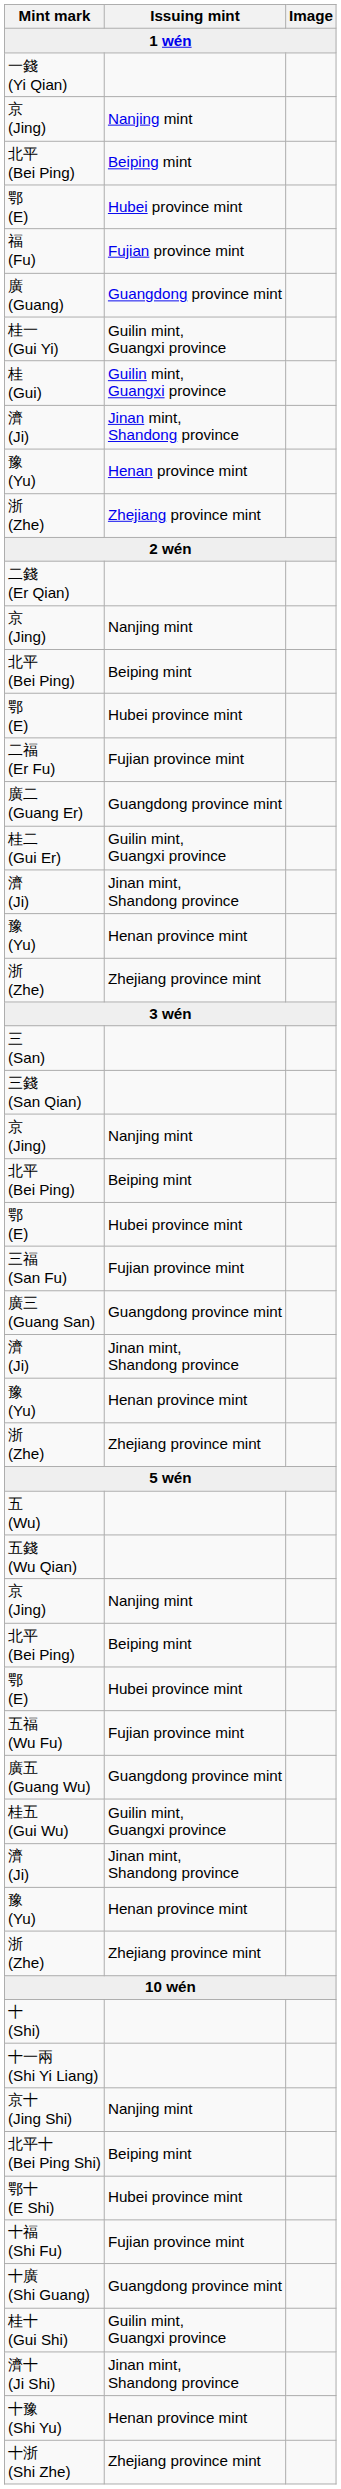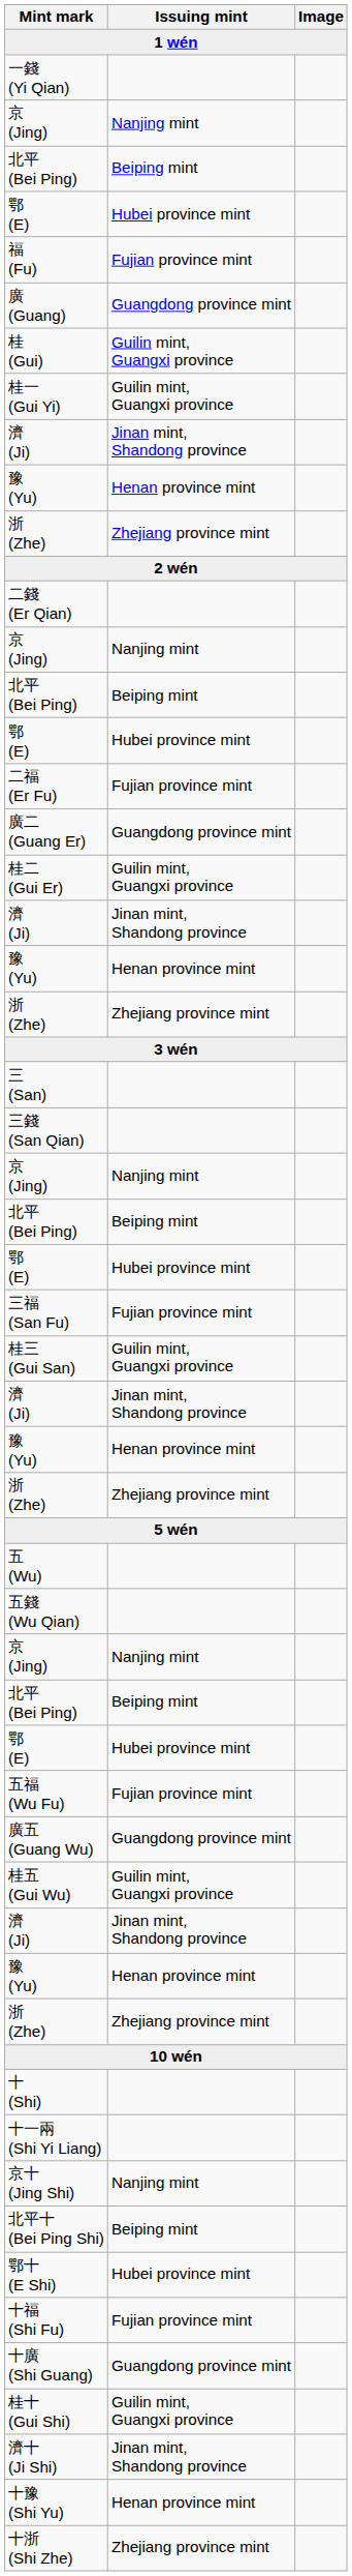 <table class="wikitable">
 <tr>
 <th>Mint mark</th>
 <th>Issuing mint</th>
 <th>Image</th>
 </tr>
 <tr>
 <td colspan=3 align="center" style="background:#efefef;"><strong>1 <a href='#'>wén</a></strong></td>
 </tr>
 <tr>
 <td>一錢<br>(Yi Qian)</td>
 <td></td>
 <td></td>
 </tr>
 <tr>
 <td>京<br>(Jing)</td>
 <td><a href='#'>Nanjing</a> mint</td>
 <td></td>
 </tr>
 <tr>
 <td>北平<br>(Bei Ping)</td>
 <td><a href='#'>Beiping</a> mint</td>
 <td></td>
 </tr>
 <tr>
 <td>鄂<br>(E)</td>
 <td><a href='#'>Hubei</a> province mint</td>
 <td></td>
 </tr>
 <tr>
 <td>福<br>(Fu)</td>
 <td><a href='#'>Fujian</a> province mint</td>
 <td></td>
 </tr>
 <tr>
 <td>廣<br>(Guang)</td>
 <td><a href='#'>Guangdong</a> province mint</td>
 <td></td>
 </tr>
 <tr>
-<td>桂一<br>(Gui Yi)</td>
-<td>Guilin mint,<br>Guangxi province</td>
+<td>桂<br>(Gui)</td>
+<td><a href='#'>Guilin</a> mint,<br><a href='#'>Guangxi</a> province</td>
 <td></td>
 </tr>
 <tr>
-<td>桂<br>(Gui)</td>
-<td><a href='#'>Guilin</a> mint,<br><a href='#'>Guangxi</a> province</td>
+<td>桂一<br>(Gui Yi)</td>
+<td>Guilin mint,<br>Guangxi province</td>
 <td></td>
 </tr>
 <tr>
 <td>濟<br>(Ji)</td>
 <td><a href='#'>Jinan</a> mint,<br><a href='#'>Shandong</a> province</td>
 <td></td>
 </tr>
 <tr>
 <td>豫<br>(Yu)</td>
 <td><a href='#'>Henan</a> province mint</td>
 <td></td>
 </tr>
 <tr>
 <td>浙<br>(Zhe)</td>
 <td><a href='#'>Zhejiang</a> province mint</td>
 <td></td>
 </tr>
 <tr>
 <td colspan=3 align="center" style="background:#efefef;"><strong>2 wén</strong></td>
 </tr>
 <tr>
 <td>二錢<br>(Er Qian)</td>
 <td></td>
 <td></td>
 </tr>
 <tr>
 <td>京<br>(Jing)</td>
 <td>Nanjing mint</td>
 <td></td>
 </tr>
 <tr>
 <td>北平<br>(Bei Ping)</td>
 <td>Beiping mint</td>
 <td></td>
 </tr>
 <tr>
 <td>鄂<br>(E)</td>
 <td>Hubei province mint</td>
 <td></td>
 </tr>
 <tr>
 <td>二福<br>(Er Fu)</td>
 <td>Fujian province mint</td>
 <td></td>
 </tr>
 <tr>
 <td>廣二<br>(Guang Er)</td>
 <td>Guangdong province mint</td>
 <td></td>
 </tr>
 <tr>
 <td>桂二<br>(Gui Er)</td>
 <td>Guilin mint,<br>Guangxi province</td>
 <td></td>
 </tr>
 <tr>
 <td>濟<br>(Ji)</td>
 <td>Jinan mint,<br>Shandong province</td>
 <td></td>
 </tr>
 <tr>
 <td>豫<br>(Yu)</td>
 <td>Henan province mint</td>
 <td></td>
 </tr>
 <tr>
 <td>浙<br>(Zhe)</td>
 <td>Zhejiang province mint</td>
 <td></td>
 </tr>
 <tr>
 <td colspan=3 align="center" style="background:#efefef;"><strong>3 wén</strong></td>
 </tr>
 <tr>
 <td>三<br>(San)</td>
 <td></td>
 <td></td>
 </tr>
 <tr>
 <td>三錢<br>(San Qian)</td>
 <td></td>
 <td></td>
 </tr>
 <tr>
 <td>京<br>(Jing)</td>
 <td>Nanjing mint</td>
 <td></td>
 </tr>
 <tr>
 <td>北平<br>(Bei Ping)</td>
 <td>Beiping mint</td>
 <td></td>
 </tr>
 <tr>
 <td>鄂<br>(E)</td>
 <td>Hubei province mint</td>
 <td></td>
 </tr>
 <tr>
 <td>三福<br>(San Fu)</td>
 <td>Fujian province mint</td>
 <td></td>
 </tr>
 <tr>
-<td>廣三<br>(Guang San)</td>
-<td>Guangdong province mint</td>
+<td>桂三<br>(Gui San)</td>
+<td>Guilin mint,<br>Guangxi province</td>
 <td></td>
 </tr>
 <tr>
 <td>濟<br>(Ji)</td>
 <td>Jinan mint,<br>Shandong province</td>
 <td></td>
 </tr>
 <tr>
 <td>豫<br>(Yu)</td>
 <td>Henan province mint</td>
 <td></td>
 </tr>
 <tr>
 <td>浙<br>(Zhe)</td>
 <td>Zhejiang province mint</td>
 <td></td>
 </tr>
 <tr>
 <td colspan=3 align="center" style="background:#efefef;"><strong>5 wén</strong></td>
 </tr>
 <tr>
 <td>五<br>(Wu)</td>
 <td></td>
 <td></td>
 </tr>
 <tr>
 <td>五錢<br>(Wu Qian)</td>
 <td></td>
 <td></td>
 </tr>
 <tr>
 <td>京<br>(Jing)</td>
 <td>Nanjing mint</td>
 <td></td>
 </tr>
 <tr>
 <td>北平<br>(Bei Ping)</td>
 <td>Beiping mint</td>
 <td></td>
 </tr>
 <tr>
 <td>鄂<br>(E)</td>
 <td>Hubei province mint</td>
 <td></td>
 </tr>
 <tr>
 <td>五福<br>(Wu Fu)</td>
 <td>Fujian province mint</td>
 <td></td>
 </tr>
 <tr>
 <td>廣五<br>(Guang Wu)</td>
 <td>Guangdong province mint</td>
 <td></td>
 </tr>
 <tr>
 <td>桂五<br>(Gui Wu)</td>
 <td>Guilin mint,<br>Guangxi province</td>
 <td></td>
 </tr>
 <tr>
 <td>濟<br>(Ji)</td>
 <td>Jinan mint,<br>Shandong province</td>
 <td></td>
 </tr>
 <tr>
 <td>豫<br>(Yu)</td>
 <td>Henan province mint</td>
 <td></td>
 </tr>
 <tr>
 <td>浙<br>(Zhe)</td>
 <td>Zhejiang province mint</td>
 <td></td>
 </tr>
 <tr>
 <td colspan=3 align="center" style="background:#efefef;"><strong>10 wén</strong></td>
 </tr>
 <tr>
 <td>十<br>(Shi)</td>
 <td></td>
 <td></td>
 </tr>
 <tr>
 <td>十一兩<br>(Shi Yi Liang)</td>
 <td></td>
 <td></td>
 </tr>
 <tr>
 <td>京十<br>(Jing Shi)</td>
 <td>Nanjing mint</td>
 <td></td>
 </tr>
 <tr>
 <td>北平十<br>(Bei Ping Shi)</td>
 <td>Beiping mint</td>
 <td></td>
 </tr>
 <tr>
 <td>鄂十<br>(E Shi)</td>
 <td>Hubei province mint</td>
 <td></td>
 </tr>
 <tr>
 <td>十福<br>(Shi Fu)</td>
 <td>Fujian province mint</td>
 <td></td>
 </tr>
 <tr>
 <td>十廣<br>(Shi Guang)</td>
 <td>Guangdong province mint</td>
 <td></td>
 </tr>
 <tr>
 <td>桂十<br>(Gui Shi)</td>
 <td>Guilin mint,<br>Guangxi province</td>
 <td></td>
 </tr>
 <tr>
 <td>濟十<br>(Ji Shi)</td>
 <td>Jinan mint,<br>Shandong province</td>
 <td></td>
 </tr>
 <tr>
 <td>十豫<br>(Shi Yu)</td>
 <td>Henan province mint</td>
 <td></td>
 </tr>
 <tr>
 <td>十浙<br>(Shi Zhe)</td>
 <td>Zhejiang province mint</td>
 <td></td>
 </tr>
 </table>
